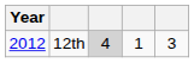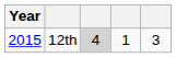 <table class="wikitable" style="text-align: center;">
 <tr>
 <th>Year</th>
 <th></th>
 <th width=25px></th>
 <th width=25px></th>
 <th width=25px></th>
 </tr>
 <tr>
-<td> <a href='#'>2012</a></td>
+<td> <a href='#'>2015</a></td>
 <td>12th</td>
 <td style="background: lightgrey;">4</td>
 <td>1</td>
 <td>3</td>
 </tr>
 </table>
